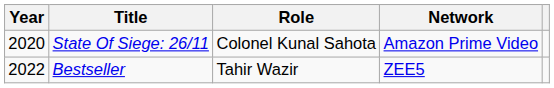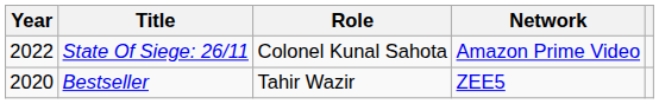 <table class="wikitable">
 <tr>
 <th>Year</th>
 <th>Title</th>
 <th>Role</th>
 <th>Network</th>
 <th class="unsortable"></th>
 </tr>
 <tr>
-<td>2020</td>
+<td>2022</td>
 <td><em><a href='#'>State Of Siege: 26/11</a></em></td>
 <td>Colonel Kunal Sahota</td>
 <td><a href='#'>Amazon Prime Video</a></td>
 <td></td>
 </tr>
 <tr>
-<td>2022</td>
+<td>2020</td>
 <td><em><a href='#'>Bestseller</a></em></td>
 <td>Tahir Wazir</td>
 <td><a href='#'>ZEE5</a></td>
 <td></td>
 </tr>
 </table>
